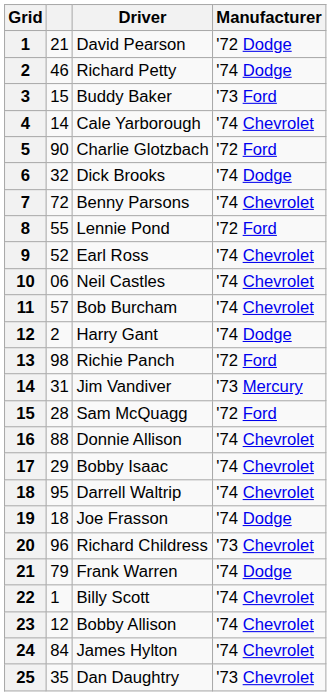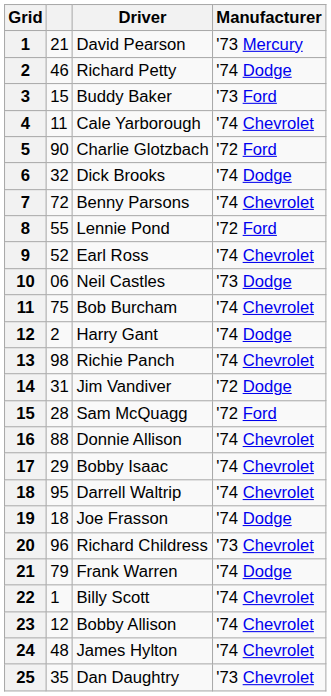 <table class="wikitable">
 <tr>
 <th>Grid</th>
 <th></th>
 <th>Driver</th>
 <th>Manufacturer</th>
 </tr>
 <tr>
 <th>1</th>
 <td>21</td>
 <td>David Pearson</td>
-<td>'72 <a href='#'>Dodge</a></td>
+<td>'73 <a href='#'>Mercury</a></td>
 </tr>
 <tr>
 <th>2</th>
 <td>46</td>
 <td>Richard Petty</td>
 <td>'74 <a href='#'>Dodge</a></td>
 </tr>
 <tr>
 <th>3</th>
 <td>15</td>
 <td>Buddy Baker</td>
 <td>'73 <a href='#'>Ford</a></td>
 </tr>
 <tr>
 <th>4</th>
-<td>14</td>
+<td>11</td>
 <td>Cale Yarborough</td>
 <td>'74 <a href='#'>Chevrolet</a></td>
 </tr>
 <tr>
 <th>5</th>
 <td>90</td>
 <td>Charlie Glotzbach</td>
 <td>'72 <a href='#'>Ford</a></td>
 </tr>
 <tr>
 <th>6</th>
 <td>32</td>
 <td>Dick Brooks</td>
 <td>'74 <a href='#'>Dodge</a></td>
 </tr>
 <tr>
 <th>7</th>
 <td>72</td>
 <td>Benny Parsons</td>
 <td>'74 <a href='#'>Chevrolet</a></td>
 </tr>
 <tr>
 <th>8</th>
 <td>55</td>
 <td>Lennie Pond</td>
 <td>'72 <a href='#'>Ford</a></td>
 </tr>
 <tr>
 <th>9</th>
 <td>52</td>
 <td>Earl Ross</td>
 <td>'74 <a href='#'>Chevrolet</a></td>
 </tr>
 <tr>
 <th>10</th>
 <td>06</td>
 <td>Neil Castles</td>
-<td>'74 <a href='#'>Chevrolet</a></td>
+<td>'73 <a href='#'>Dodge</a></td>
 </tr>
 <tr>
 <th>11</th>
-<td>57</td>
+<td>75</td>
 <td>Bob Burcham</td>
 <td>'74 <a href='#'>Chevrolet</a></td>
 </tr>
 <tr>
 <th>12</th>
 <td>2</td>
 <td>Harry Gant</td>
 <td>'74 <a href='#'>Dodge</a></td>
 </tr>
 <tr>
 <th>13</th>
 <td>98</td>
 <td>Richie Panch</td>
-<td>'72 <a href='#'>Ford</a></td>
+<td>'74 <a href='#'>Chevrolet</a></td>
 </tr>
 <tr>
 <th>14</th>
 <td>31</td>
 <td>Jim Vandiver</td>
-<td>'73 <a href='#'>Mercury</a></td>
+<td>'72 <a href='#'>Dodge</a></td>
 </tr>
 <tr>
 <th>15</th>
 <td>28</td>
 <td>Sam McQuagg</td>
 <td>'72 <a href='#'>Ford</a></td>
 </tr>
 <tr>
 <th>16</th>
 <td>88</td>
 <td>Donnie Allison</td>
 <td>'74 <a href='#'>Chevrolet</a></td>
 </tr>
 <tr>
 <th>17</th>
 <td>29</td>
 <td>Bobby Isaac</td>
 <td>'74 <a href='#'>Chevrolet</a></td>
 </tr>
 <tr>
 <th>18</th>
 <td>95</td>
 <td>Darrell Waltrip</td>
 <td>'74 <a href='#'>Chevrolet</a></td>
 </tr>
 <tr>
 <th>19</th>
 <td>18</td>
 <td>Joe Frasson</td>
 <td>'74 <a href='#'>Dodge</a></td>
 </tr>
 <tr>
 <th>20</th>
 <td>96</td>
 <td>Richard Childress</td>
 <td>'73 <a href='#'>Chevrolet</a></td>
 </tr>
 <tr>
 <th>21</th>
 <td>79</td>
 <td>Frank Warren</td>
 <td>'74 <a href='#'>Dodge</a></td>
 </tr>
 <tr>
 <th>22</th>
 <td>1</td>
 <td>Billy Scott</td>
 <td>'74 <a href='#'>Chevrolet</a></td>
 </tr>
 <tr>
 <th>23</th>
 <td>12</td>
 <td>Bobby Allison</td>
 <td>'74 <a href='#'>Chevrolet</a></td>
 </tr>
 <tr>
 <th>24</th>
-<td>84</td>
+<td>48</td>
 <td>James Hylton</td>
 <td>'74 <a href='#'>Chevrolet</a></td>
 </tr>
 <tr>
 <th>25</th>
 <td>35</td>
 <td>Dan Daughtry</td>
 <td>'73 <a href='#'>Chevrolet</a></td>
 </tr>
 </table>
